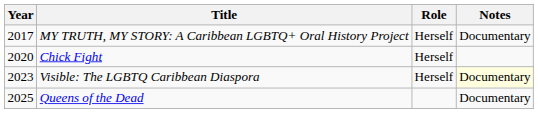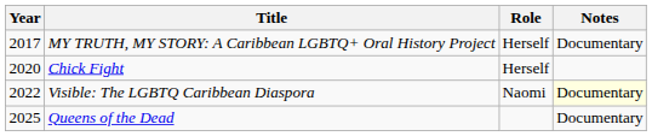 <table class="wikitable sortable">
 <tr>
 <th>Year</th>
 <th>Title</th>
 <th>Role</th>
 <th class="unsortable">Notes</th>
 </tr>
 <tr>
 <td>2017</td>
 <td><em>MY TRUTH, MY STORY: A Caribbean LGBTQ+ Oral History Project</em></td>
 <td>Herself</td>
 <td>Documentary</td>
 </tr>
 <tr>
 <td>2020</td>
 <td><em><a href='#'>Chick Fight</a></em></td>
 <td>Herself</td>
 <td></td>
 </tr>
 <tr>
-<td>2023</td>
+<td>2022</td>
 <td><em>Visible: The LGBTQ Caribbean Diaspora</em></td>
-<td>Herself</td>
+<td>Naomi</td>
 <td style="background: lightyellow;">Documentary</td>
 </tr>
 <tr>
 <td>2025</td>
 <td><em><a href='#'>Queens of the Dead</a></em></td>
 <td></td>
 <td>Documentary</td>
 </tr>
 </table>
